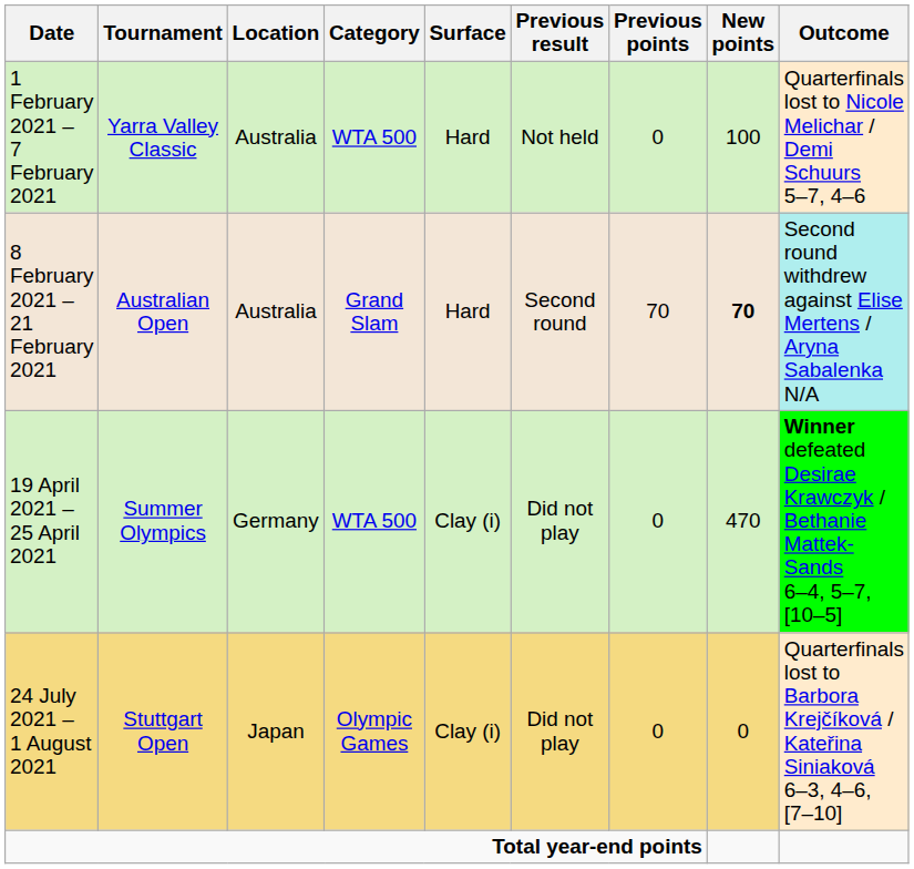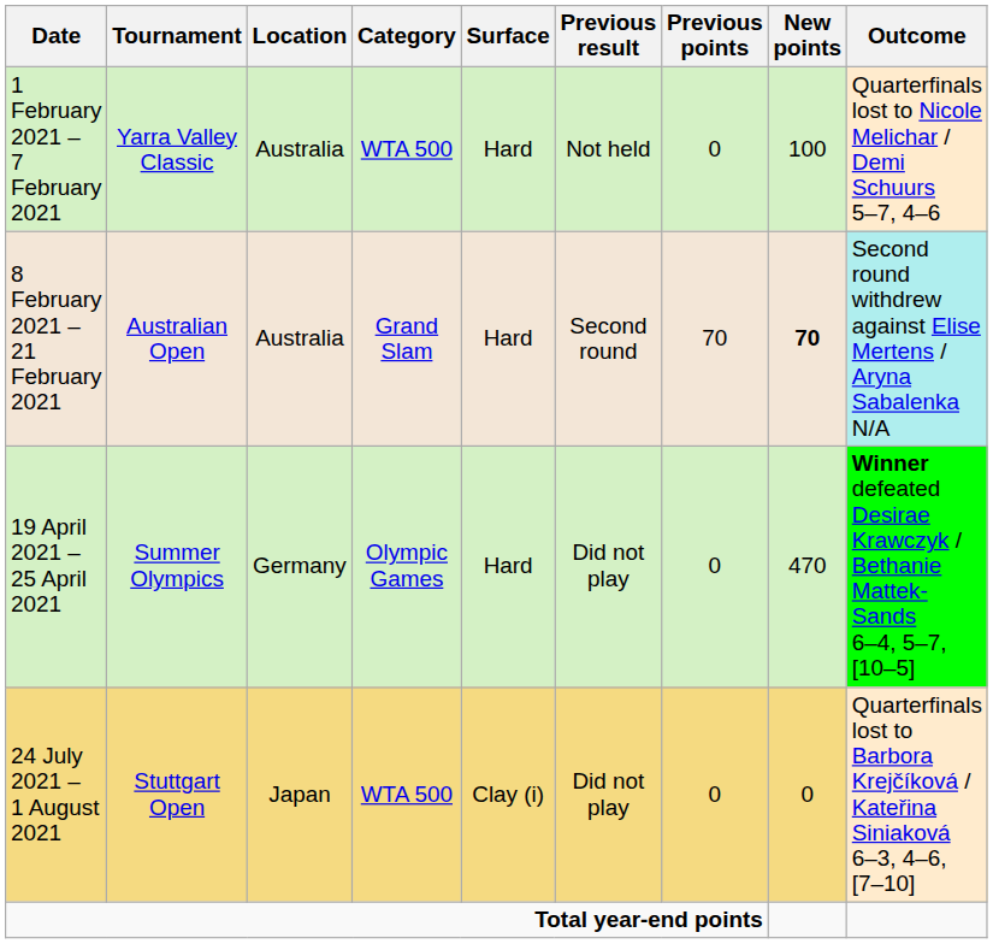 <table class="wikitable">
 <tr>
 <th>Date</th>
 <th>Tournament</th>
 <th>Location</th>
 <th>Category</th>
 <th>Surface</th>
 <th>Previous<br>result</th>
 <th>Previous<br>points</th>
 <th>New<br>points</th>
 <th>Outcome</th>
 </tr>
 <tr style="background:#d4f1c5">
 <td>1 February 2021 –<br>7 February 2021</td>
 <td style="text-align:center"><a href='#'>Yarra Valley Classic</a></td>
 <td style="text-align:center">Australia</td>
 <td style="text-align:center"><a href='#'>WTA 500</a></td>
 <td style="text-align:center">Hard</td>
 <td style="text-align:center">Not held</td>
 <td style="text-align:center">0</td>
 <td style="text-align:center">100</td>
 <td style="background:#ffebcd">Quarterfinals lost to  <a href='#'>Nicole Melichar</a> /  <a href='#'>Demi Schuurs</a><br>5–7, 4–6</td>
 </tr>
 <tr style="background:#f3e6d7">
 <td>8 February 2021 –<br>21 February 2021</td>
 <td style="text-align:center"><a href='#'>Australian Open</a></td>
 <td style="text-align:center">Australia</td>
 <td style="text-align:center"><a href='#'>Grand Slam</a></td>
 <td style="text-align:center">Hard</td>
 <td style="text-align:center">Second round</td>
 <td style="text-align:center">70</td>
 <td style="text-align:center"><strong>70</strong></td>
 <td style="background:#afeeee">Second round withdrew against  <a href='#'>Elise Mertens</a> /  <a href='#'>Aryna Sabalenka</a><br>N/A</td>
 </tr>
 <tr style="background:#d4f1c5">
 <td>19 April 2021 –<br>25 April 2021</td>
 <td style="text-align:center"><a href='#'>Summer Olympics</a></td>
 <td style="text-align:center">Germany</td>
-<td style="text-align:center"><a href='#'>WTA 500</a></td>
-<td style="text-align:center">Clay (i)</td>
+<td style="text-align:center"><a href='#'>Olympic Games</a></td>
+<td style="text-align:center">Hard</td>
 <td style="text-align:center">Did not play</td>
 <td style="text-align:center">0</td>
 <td style="text-align:center">470</td>
 <td style="background:lime"><strong>Winner</strong> defeated  <a href='#'>Desirae Krawczyk</a> /  <a href='#'>Bethanie Mattek-Sands</a><br>6–4, 5–7, [10–5]</td>
 </tr>
 <tr style="background:#f5da81">
 <td>24 July 2021 –<br>1 August 2021</td>
 <td style="text-align:center"><a href='#'>Stuttgart Open</a></td>
 <td style="text-align:center">Japan</td>
-<td style="text-align:center"><a href='#'>Olympic Games</a></td>
+<td style="text-align:center"><a href='#'>WTA 500</a></td>
 <td style="text-align:center">Clay (i)</td>
 <td style="text-align:center">Did not play</td>
 <td style="text-align:center">0</td>
 <td style="text-align:center">0</td>
 <td style="background:#ffebcd">Quarterfinals lost to  <a href='#'>Barbora Krejčíková</a> /  <a href='#'>Kateřina Siniaková</a><br>6–3, 4–6, [7–10]</td>
 </tr>
 <tr>
 <td colspan="7" style="text-align:right"><strong>Total year-end points</strong></td>
 <td style="text-align:center"></td>
 <td></td>
 </tr>
 </table>
